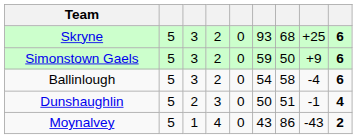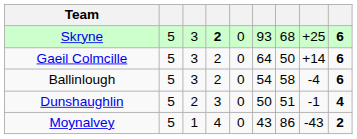 <table class="wikitable" style="text-align:center">
 <tr>
 <th width="175">Team</th>
 <th width="20"></th>
 <th width="20"></th>
 <th width="20"></th>
 <th width="20"></th>
 <th width="20"></th>
 <th width="20"></th>
 <th width="20"></th>
 <th width="20"></th>
 </tr>
 <tr style="background:#cfc;">
 <td><a href='#'>Skryne</a></td>
 <td>5</td>
 <td>3</td>
-<td>2</td>
+<td><strong>2</strong></td>
 <td>0</td>
 <td>93</td>
 <td>68</td>
 <td>+25</td>
 <td><strong>6</strong></td>
 </tr>
-<tr style="background:#cfc;">
-<td><a href='#'>Simonstown Gaels</a></td>
+<tr>
+<td><a href='#'>Gaeil Colmcille</a></td>
 <td>5</td>
 <td>3</td>
 <td>2</td>
 <td>0</td>
-<td>59</td>
+<td>64</td>
 <td>50</td>
-<td>+9</td>
+<td>+14</td>
 <td><strong>6</strong></td>
 </tr>
 <tr>
 <td>Ballinlough</td>
 <td>5</td>
 <td>3</td>
 <td>2</td>
 <td>0</td>
 <td>54</td>
 <td>58</td>
 <td>-4</td>
 <td><strong>6</strong></td>
 </tr>
 <tr>
 <td><a href='#'>Dunshaughlin</a></td>
 <td>5</td>
 <td>2</td>
 <td>3</td>
 <td>0</td>
 <td>50</td>
 <td>51</td>
 <td>-1</td>
 <td><strong>4</strong></td>
 </tr>
 <tr>
 <td><a href='#'>Moynalvey</a></td>
 <td>5</td>
 <td>1</td>
 <td>4</td>
 <td>0</td>
 <td>43</td>
 <td>86</td>
 <td>-43</td>
 <td><strong>2</strong></td>
 </tr>
 </table>
